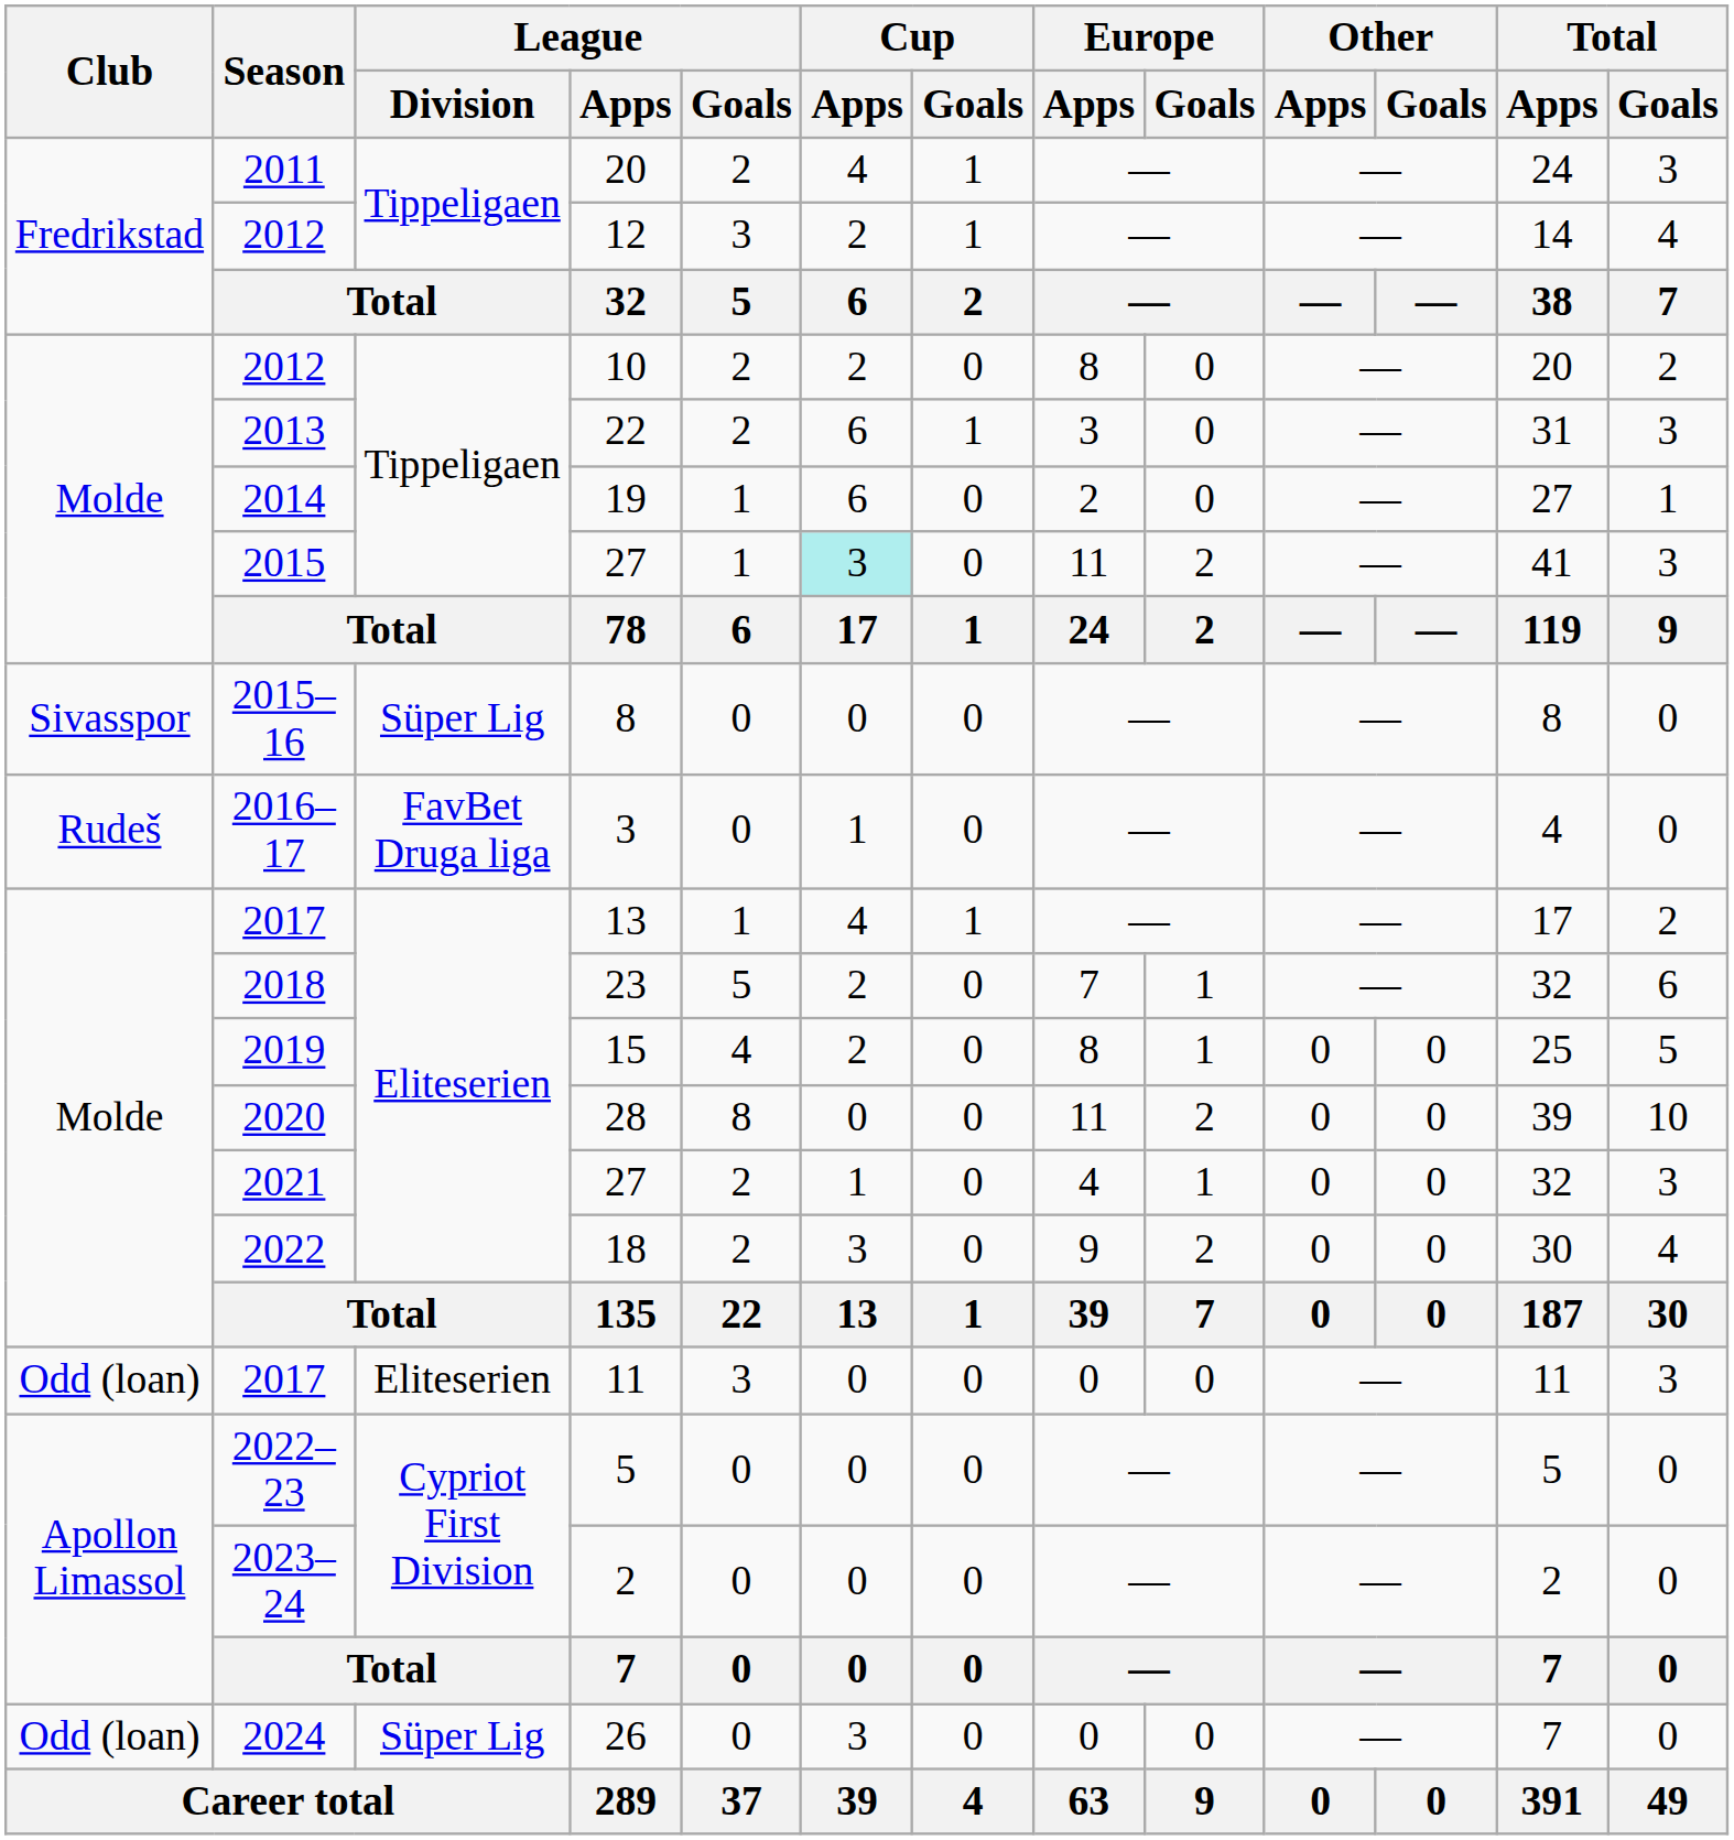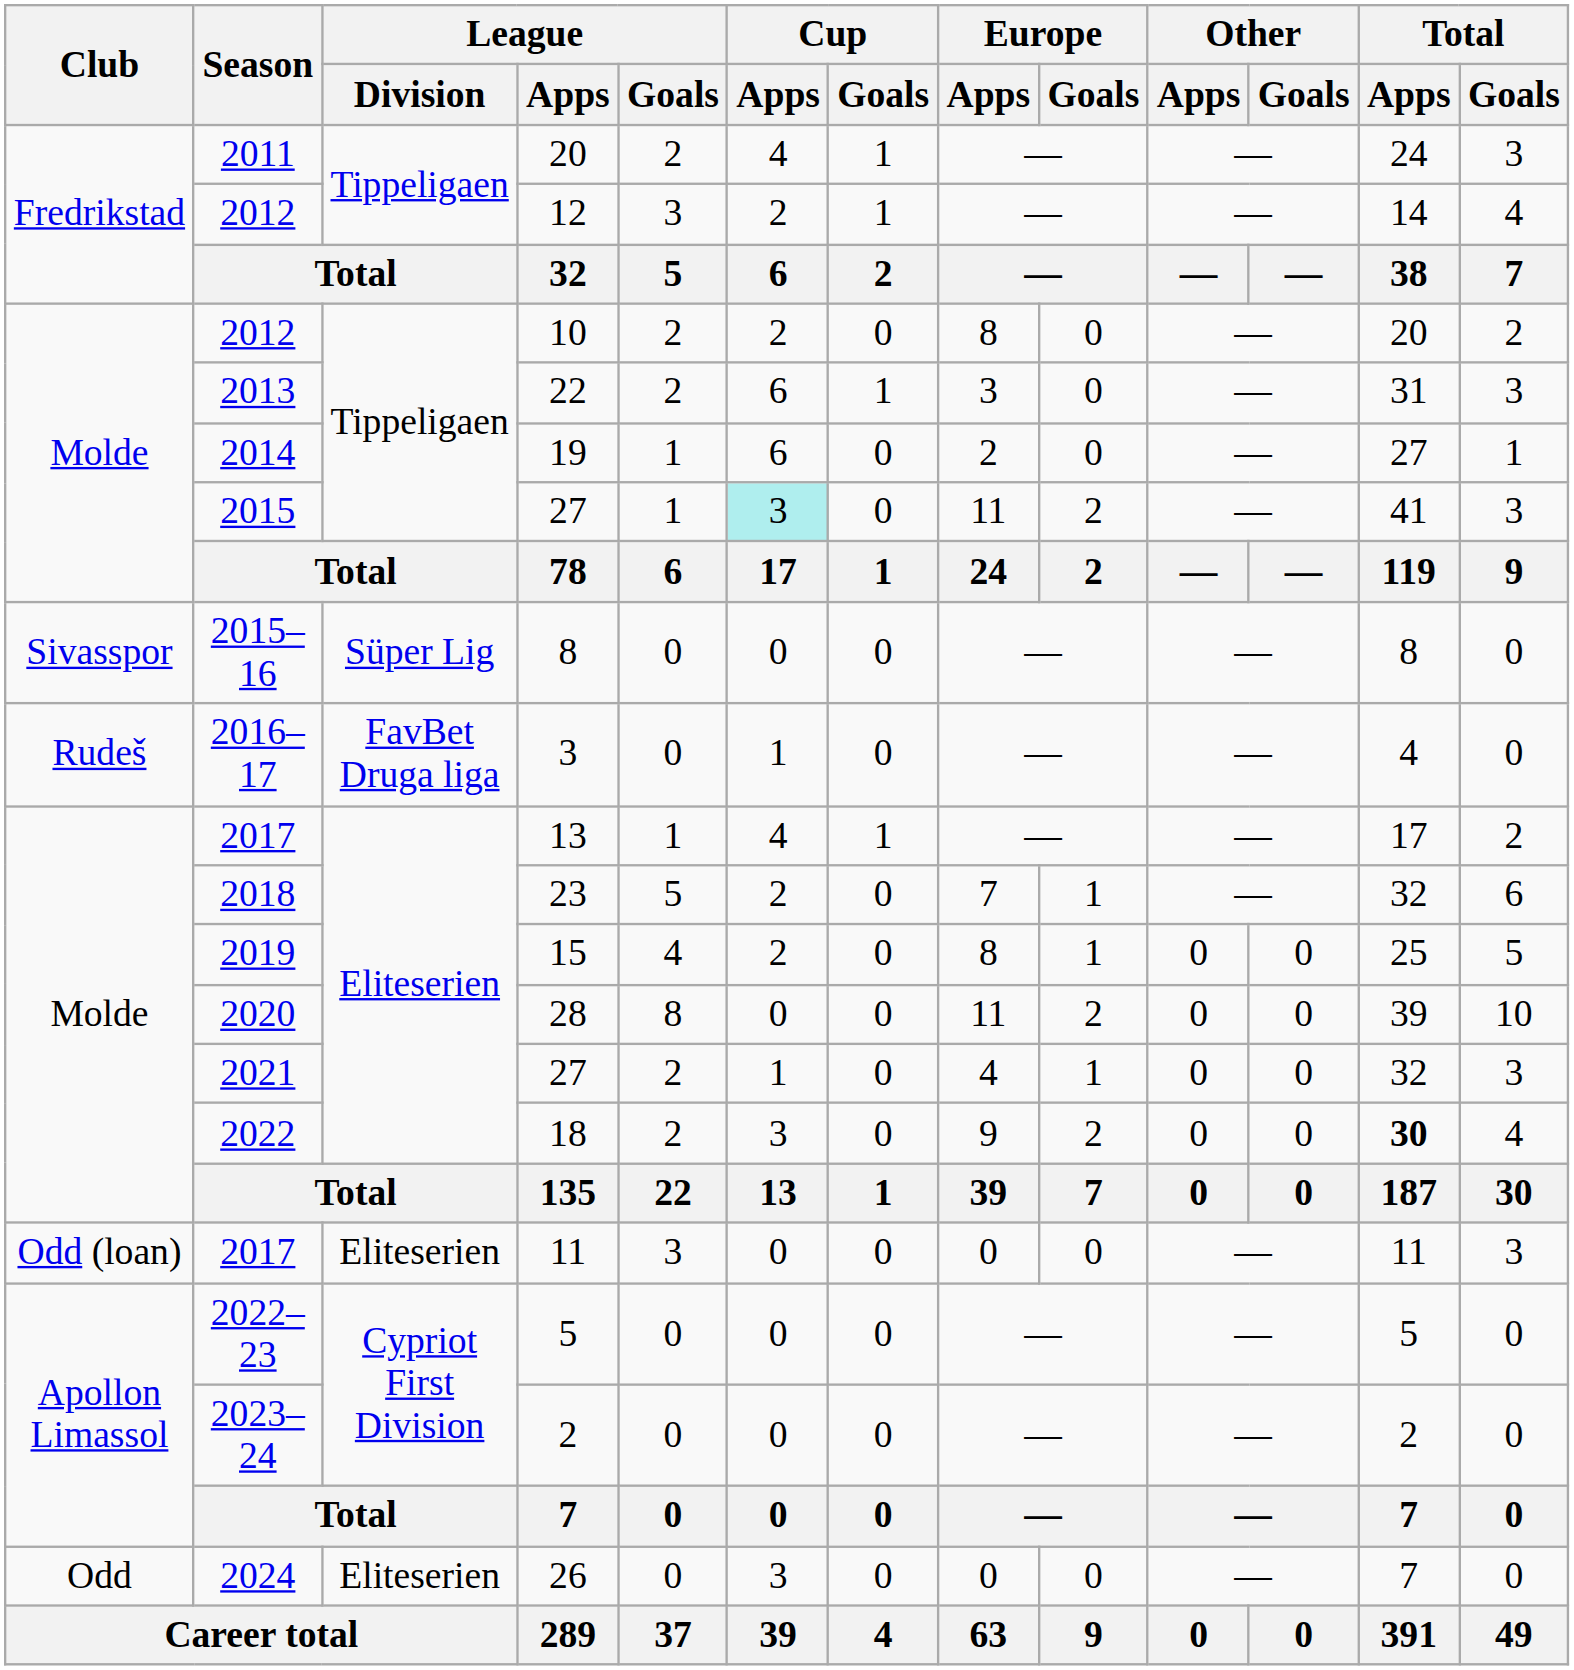 <table class="wikitable" style="text-align:center">
 <tr>
 <th rowspan="2">Club</th>
 <th rowspan="2">Season</th>
 <th colspan="3">League</th>
 <th colspan="2">Cup</th>
 <th colspan="2">Europe</th>
 <th colspan="2">Other</th>
 <th colspan="2">Total</th>
 </tr>
 <tr>
 <th>Division</th>
 <th>Apps</th>
 <th>Goals</th>
 <th>Apps</th>
 <th>Goals</th>
 <th>Apps</th>
 <th>Goals</th>
 <th>Apps</th>
 <th>Goals</th>
 <th>Apps</th>
 <th>Goals</th>
 </tr>
 <tr>
 <td rowspan="3"><a href='#'>Fredrikstad</a></td>
 <td><a href='#'>2011</a></td>
 <td rowspan="2"><a href='#'>Tippeligaen</a></td>
 <td>20</td>
 <td>2</td>
 <td>4</td>
 <td>1</td>
 <td colspan="2">—</td>
 <td colspan="2">—</td>
 <td>24</td>
 <td>3</td>
 </tr>
 <tr>
 <td><a href='#'>2012</a></td>
 <td>12</td>
 <td>3</td>
 <td>2</td>
 <td>1</td>
 <td colspan="2">—</td>
 <td colspan="2">—</td>
 <td>14</td>
 <td>4</td>
 </tr>
 <tr>
 <th colspan="2">Total</th>
 <th>32</th>
 <th>5</th>
 <th>6</th>
 <th>2</th>
 <th colspan="2">—</th>
 <th>—</th>
 <th>—</th>
 <th>38</th>
 <th>7</th>
 </tr>
 <tr>
 <td rowspan="5"><a href='#'>Molde</a></td>
 <td><a href='#'>2012</a></td>
 <td rowspan="4">Tippeligaen</td>
 <td>10</td>
 <td>2</td>
 <td>2</td>
 <td>0</td>
 <td>8</td>
 <td>0</td>
 <td colspan="2">—</td>
 <td>20</td>
 <td>2</td>
 </tr>
 <tr>
 <td><a href='#'>2013</a></td>
 <td>22</td>
 <td>2</td>
 <td>6</td>
 <td>1</td>
 <td>3</td>
 <td>0</td>
 <td colspan="2">—</td>
 <td>31</td>
 <td>3</td>
 </tr>
 <tr>
 <td><a href='#'>2014</a></td>
 <td>19</td>
 <td>1</td>
 <td>6</td>
 <td>0</td>
 <td>2</td>
 <td>0</td>
 <td colspan="2">—</td>
 <td>27</td>
 <td>1</td>
 </tr>
 <tr>
 <td><a href='#'>2015</a></td>
 <td>27</td>
 <td>1</td>
 <td style="background: paleturquoise;">3</td>
 <td>0</td>
 <td>11</td>
 <td>2</td>
 <td colspan="2">—</td>
 <td>41</td>
 <td>3</td>
 </tr>
 <tr>
 <th colspan="2">Total</th>
 <th>78</th>
 <th>6</th>
 <th>17</th>
 <th>1</th>
 <th>24</th>
 <th>2</th>
 <th>—</th>
 <th>—</th>
 <th>119</th>
 <th>9</th>
 </tr>
 <tr>
 <td><a href='#'>Sivasspor</a></td>
 <td><a href='#'>2015–16</a></td>
 <td><a href='#'>Süper Lig</a></td>
 <td>8</td>
 <td>0</td>
 <td>0</td>
 <td>0</td>
 <td colspan="2">—</td>
 <td colspan="2">—</td>
 <td>8</td>
 <td>0</td>
 </tr>
 <tr>
 <td><a href='#'>Rudeš</a></td>
 <td><a href='#'>2016–17</a></td>
 <td><a href='#'>FavBet Druga liga</a></td>
 <td>3</td>
 <td>0</td>
 <td>1</td>
 <td>0</td>
 <td colspan="2">—</td>
 <td colspan="2">—</td>
 <td>4</td>
 <td>0</td>
 </tr>
 <tr>
 <td rowspan="7">Molde</td>
 <td><a href='#'>2017</a></td>
 <td rowspan="6"><a href='#'>Eliteserien</a></td>
 <td>13</td>
 <td>1</td>
 <td>4</td>
 <td>1</td>
 <td colspan="2">—</td>
 <td colspan="2">—</td>
 <td>17</td>
 <td>2</td>
 </tr>
 <tr>
 <td><a href='#'>2018</a></td>
 <td>23</td>
 <td>5</td>
 <td>2</td>
 <td>0</td>
 <td>7</td>
 <td>1</td>
 <td colspan="2">—</td>
 <td>32</td>
 <td>6</td>
 </tr>
 <tr>
 <td><a href='#'>2019</a></td>
 <td>15</td>
 <td>4</td>
 <td>2</td>
 <td>0</td>
 <td>8</td>
 <td>1</td>
 <td>0</td>
 <td>0</td>
 <td>25</td>
 <td>5</td>
 </tr>
 <tr>
 <td><a href='#'>2020</a></td>
 <td>28</td>
 <td>8</td>
 <td>0</td>
 <td>0</td>
 <td>11</td>
 <td>2</td>
 <td>0</td>
 <td>0</td>
 <td>39</td>
 <td>10</td>
 </tr>
 <tr>
 <td><a href='#'>2021</a></td>
 <td>27</td>
 <td>2</td>
 <td>1</td>
 <td>0</td>
 <td>4</td>
 <td>1</td>
 <td>0</td>
 <td>0</td>
 <td>32</td>
 <td>3</td>
 </tr>
 <tr>
 <td><a href='#'>2022</a></td>
 <td>18</td>
 <td>2</td>
 <td>3</td>
 <td>0</td>
 <td>9</td>
 <td>2</td>
 <td>0</td>
 <td>0</td>
-<td>30</td>
+<td><strong>30</strong></td>
 <td>4</td>
 </tr>
 <tr>
 <th colspan="2">Total</th>
 <th>135</th>
 <th>22</th>
 <th>13</th>
 <th>1</th>
 <th>39</th>
 <th>7</th>
 <th>0</th>
 <th>0</th>
 <th>187</th>
 <th>30</th>
 </tr>
 <tr>
 <td><a href='#'>Odd</a> (loan)</td>
 <td><a href='#'>2017</a></td>
 <td>Eliteserien</td>
 <td>11</td>
 <td>3</td>
 <td>0</td>
 <td>0</td>
 <td>0</td>
 <td>0</td>
 <td colspan="2">—</td>
 <td>11</td>
 <td>3</td>
 </tr>
 <tr>
 <td rowspan="3"><a href='#'>Apollon Limassol</a></td>
 <td><a href='#'>2022–23</a></td>
 <td rowspan="2"><a href='#'>Cypriot First Division</a></td>
 <td>5</td>
 <td>0</td>
 <td>0</td>
 <td>0</td>
 <td colspan="2">—</td>
 <td colspan="2">—</td>
 <td>5</td>
 <td>0</td>
 </tr>
 <tr>
 <td><a href='#'>2023–24</a></td>
 <td>2</td>
 <td>0</td>
 <td>0</td>
 <td>0</td>
 <td colspan="2">—</td>
 <td colspan="2">—</td>
 <td>2</td>
 <td>0</td>
 </tr>
 <tr>
 <th colspan="2">Total</th>
 <th>7</th>
 <th>0</th>
 <th>0</th>
 <th>0</th>
 <th colspan="2">—</th>
 <th colspan="2">—</th>
 <th>7</th>
 <th>0</th>
 </tr>
 <tr>
-<td><a href='#'>Odd</a> (loan)</td>
+<td>Odd</td>
 <td><a href='#'>2024</a></td>
-<td><a href='#'>Süper Lig</a></td>
+<td>Eliteserien</td>
 <td>26</td>
 <td>0</td>
 <td>3</td>
 <td>0</td>
 <td>0</td>
 <td>0</td>
 <td colspan="2">—</td>
 <td>7</td>
 <td>0</td>
 </tr>
 <tr>
 <th colspan="3">Career total</th>
 <th>289</th>
 <th>37</th>
 <th>39</th>
 <th>4</th>
 <th>63</th>
 <th>9</th>
 <th>0</th>
 <th>0</th>
 <th>391</th>
 <th>49</th>
 </tr>
 </table>
